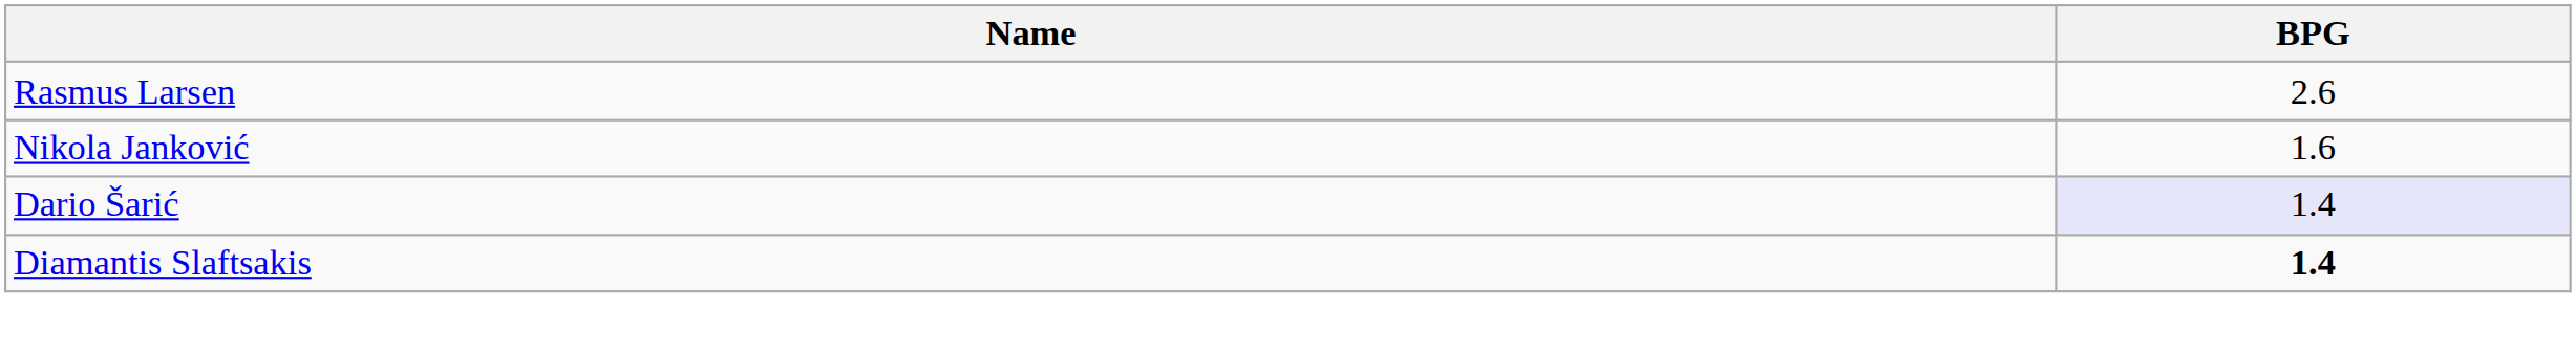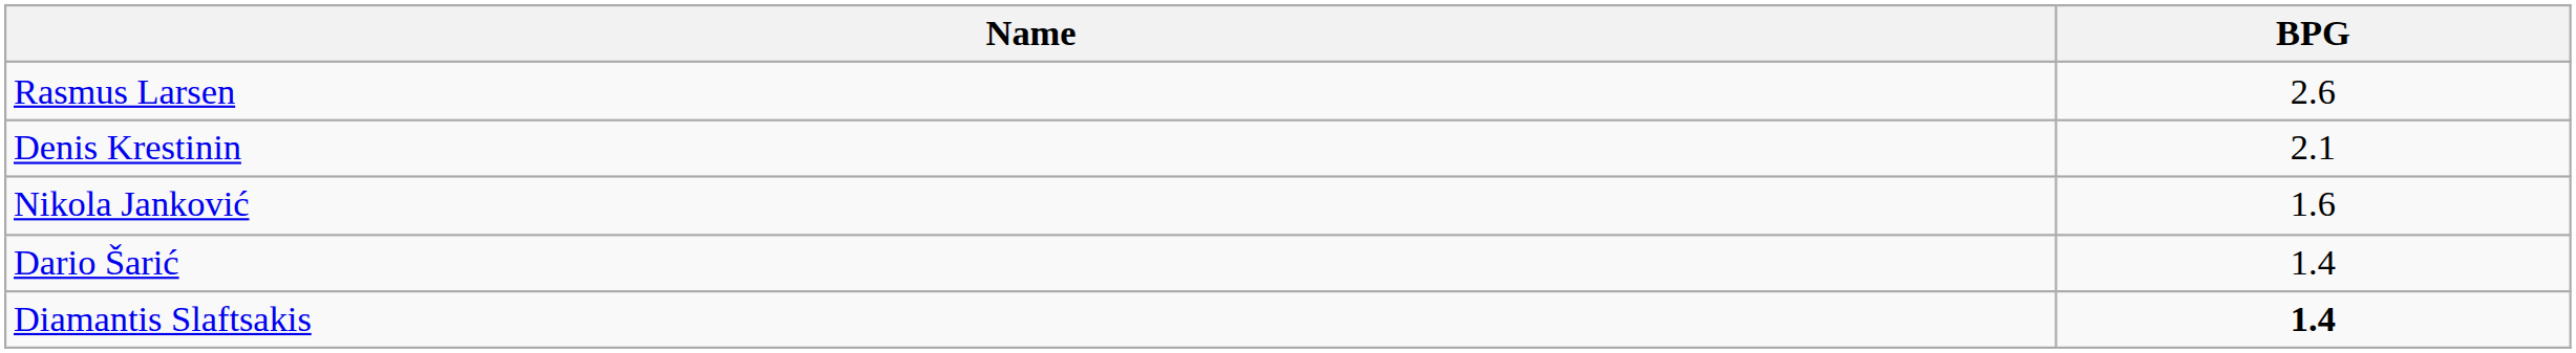 <table class=wikitable width="90%">
 <tr>
 <th width="80%">Name</th>
 <th width="20%">BPG</th>
 </tr>
 <tr>
 <td> <a href='#'>Rasmus Larsen</a></td>
 <td style="text-align:center">2.6</td>
 </tr>
 <tr>
+<td> <a href='#'>Denis Krestinin</a></td>
+<td style="text-align:center">2.1</td>
+</tr>
+<tr>
 <td> <a href='#'>Nikola Janković</a></td>
 <td style="text-align:center">1.6</td>
 </tr>
 <tr>
 <td> <a href='#'>Dario Šarić</a></td>
-<td style="background: lavender; text-align:center">1.4</td>
+<td style="text-align:center">1.4</td>
 </tr>
 <tr>
 <td> <a href='#'>Diamantis Slaftsakis</a></td>
 <td style="text-align:center"><strong>1.4</strong></td>
 </tr>
 </table>
